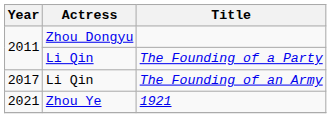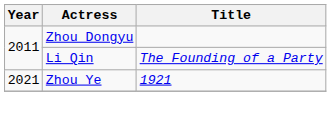 <table class="wikitable sortable">
 <tr>
 <th>Year</th>
 <th>Actress</th>
 <th>Title</th>
 </tr>
 <tr>
 <td rowspan="2">2011</td>
 <td><a href='#'>Zhou Dongyu</a></td>
 <td><em></em></td>
 </tr>
 <tr>
 <td><a href='#'>Li Qin</a></td>
 <td><em><a href='#'>The Founding of a Party</a></em></td>
 </tr>
 <tr>
-<td>2017</td>
-<td>Li Qin</td>
-<td><em><a href='#'>The Founding of an Army</a></em></td>
-</tr>
-<tr>
 <td>2021</td>
 <td><a href='#'>Zhou Ye</a></td>
 <td><em><a href='#'>1921</a></em></td>
 </tr>
 <tr>
 </tr>
 </table>
